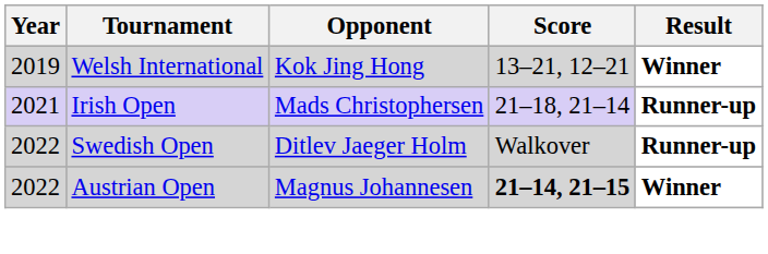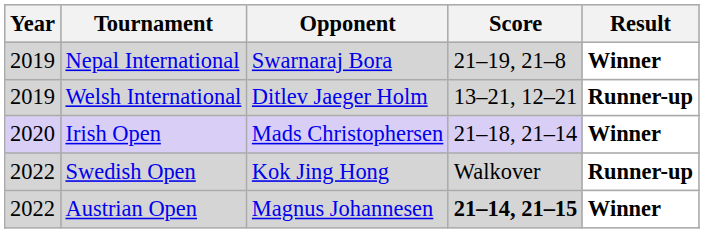 <table class="sortable wikitable" style="font-size: 90%;">
 <tr>
 <th>Year</th>
 <th>Tournament</th>
 <th>Opponent</th>
 <th>Score</th>
 <th>Result</th>
 </tr>
 <tr style="background:#D5D5D5">
 <td align="center">2019</td>
-<td align="left"><a href='#'>Welsh International</a></td>
-<td align="left"> <a href='#'>Kok Jing Hong</a></td>
-<td align="left">13–21, 12–21</td>
+<td align="left"><a href='#'>Nepal International</a></td>
+<td align="left"> <a href='#'>Swarnaraj Bora</a></td>
+<td align="left">21–19, 21–8</td>
 <td style="text-align:left; background:white"> <strong>Winner</strong></td>
 </tr>
+<tr style="background:#D5D5D5">
+<td align="center">2019</td>
+<td align="left"><a href='#'>Welsh International</a></td>
+<td align="left"> <a href='#'>Ditlev Jaeger Holm</a></td>
+<td align="left">13–21, 12–21</td>
+<td style="text-align:left; background:white"> <strong>Runner-up</strong></td>
+</tr>
 <tr style="background:#D8CEF6">
-<td align="center">2021</td>
+<td align="center">2020</td>
 <td align="left"><a href='#'>Irish Open</a></td>
 <td align="left"> <a href='#'>Mads Christophersen</a></td>
 <td align="left">21–18, 21–14</td>
-<td style="text-align:left; background:white"> <strong>Runner-up</strong></td>
+<td style="text-align:left; background:white"> <strong>Winner</strong></td>
 </tr>
 <tr style="background:#D5D5D5">
 <td align="center">2022</td>
 <td align="left"><a href='#'>Swedish Open</a></td>
-<td align="left"> <a href='#'>Ditlev Jaeger Holm</a></td>
+<td align="left"> <a href='#'>Kok Jing Hong</a></td>
 <td align="left">Walkover</td>
 <td style="text-align:left; background:white"> <strong>Runner-up</strong></td>
 </tr>
 <tr style="background:#D5D5D5">
 <td align="center">2022</td>
 <td align="left"><a href='#'>Austrian Open</a></td>
 <td align="left"> <a href='#'>Magnus Johannesen</a></td>
 <td align="left"><strong>21–14, 21–15</strong></td>
 <td style="text-align:left; background:white"> <strong>Winner</strong></td>
 </tr>
 </table>
